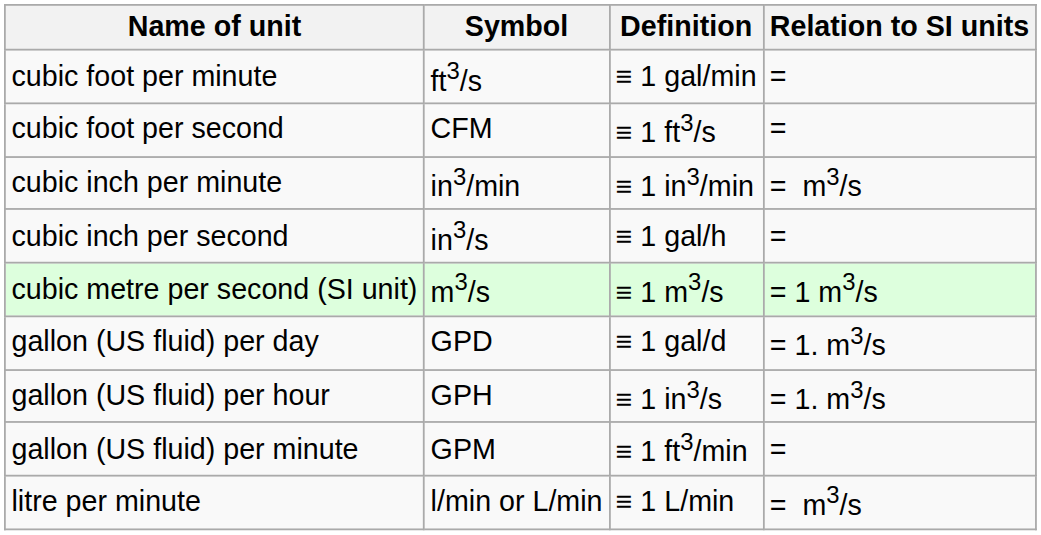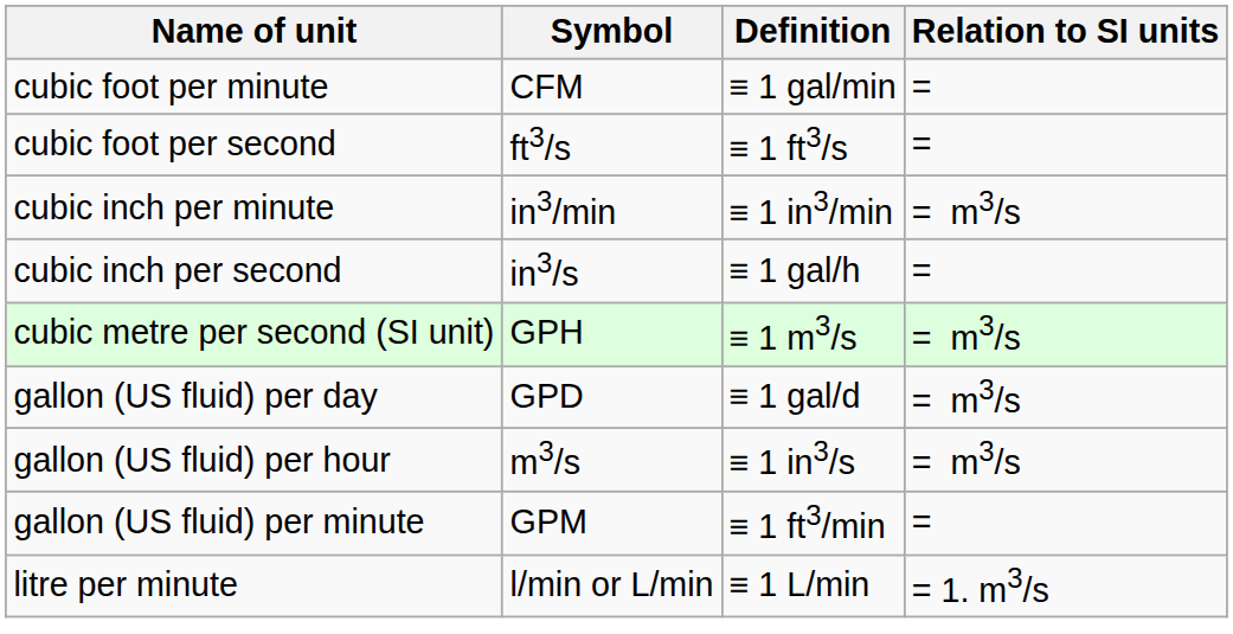 <table class="wikitable">
 <tr>
 <th>Name of unit</th>
 <th>Symbol</th>
 <th>Definition</th>
 <th>Relation to SI units</th>
 </tr>
 <tr>
 <td>cubic foot per minute</td>
-<td>ft<sup>3</sup>/s</td>
+<td>CFM</td>
 <td>≡ 1 gal/min</td>
 <td>= </td>
 </tr>
 <tr>
 <td>cubic foot per second</td>
-<td>CFM</td>
+<td>ft<sup>3</sup>/s</td>
 <td>≡ 1 ft<sup>3</sup>/s</td>
 <td>= </td>
 </tr>
 <tr>
 <td>cubic inch per minute</td>
 <td>in<sup>3</sup>/min</td>
 <td>≡ 1 in<sup>3</sup>/min</td>
 <td>=  m<sup>3</sup>/s</td>
 </tr>
 <tr>
 <td>cubic inch per second</td>
 <td>in<sup>3</sup>/s</td>
 <td>≡ 1 gal/h</td>
 <td>= </td>
 </tr>
 <tr style="background:#dfd;">
 <td>cubic metre per second (SI unit)</td>
-<td>m<sup>3</sup>/s</td>
+<td>GPH</td>
 <td>≡ 1 m<sup>3</sup>/s</td>
-<td>= 1 m<sup>3</sup>/s</td>
+<td>=  m<sup>3</sup>/s</td>
 </tr>
 <tr>
 <td>gallon (US fluid) per day</td>
 <td>GPD</td>
 <td>≡ 1 gal/d</td>
-<td>= 1. m<sup>3</sup>/s</td>
+<td>=  m<sup>3</sup>/s</td>
 </tr>
 <tr>
 <td>gallon (US fluid) per hour</td>
-<td>GPH</td>
+<td>m<sup>3</sup>/s</td>
 <td>≡ 1 in<sup>3</sup>/s</td>
-<td>= 1. m<sup>3</sup>/s</td>
+<td>=  m<sup>3</sup>/s</td>
 </tr>
 <tr>
 <td>gallon (US fluid) per minute</td>
 <td>GPM</td>
 <td>≡ 1 ft<sup>3</sup>/min</td>
 <td>= </td>
 </tr>
 <tr>
 <td>litre per minute</td>
 <td>l/min or L/min</td>
 <td>≡ 1 L/min</td>
-<td>=  m<sup>3</sup>/s</td>
+<td>= 1. m<sup>3</sup>/s</td>
 </tr>
 </table>
